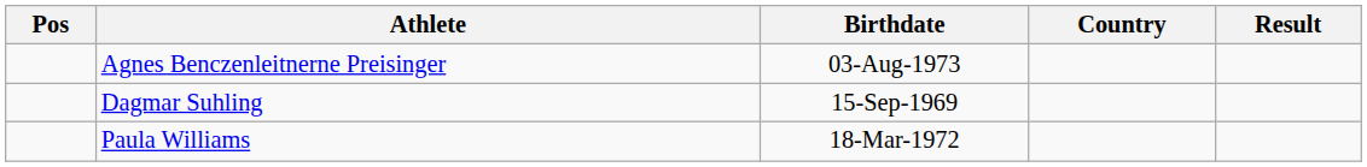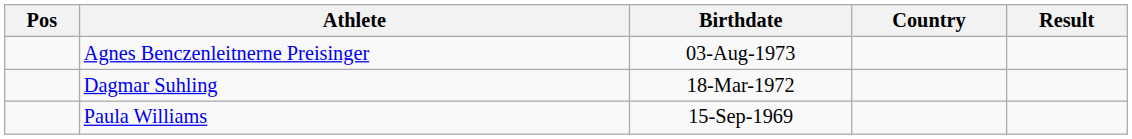 <table class="wikitable"  style="text-align:center; width:70%;">
 <tr>
 <th>Pos</th>
 <th>Athlete</th>
 <th>Birthdate</th>
 <th>Country</th>
 <th>Result</th>
 </tr>
 <tr>
 <td align=center></td>
 <td align=left><a href='#'>Agnes Benczenleitnerne Preisinger</a></td>
 <td>03-Aug-1973</td>
 <td align=left></td>
 <td></td>
 </tr>
 <tr>
 <td align=center></td>
 <td align=left><a href='#'>Dagmar Suhling</a></td>
-<td>15-Sep-1969</td>
+<td>18-Mar-1972</td>
 <td align=left></td>
 <td></td>
 </tr>
 <tr>
 <td align=center></td>
 <td align=left><a href='#'>Paula Williams</a></td>
-<td>18-Mar-1972</td>
+<td>15-Sep-1969</td>
 <td align=left></td>
 <td></td>
 </tr>
 </table>
